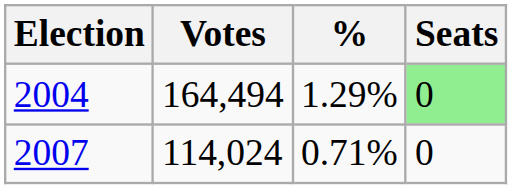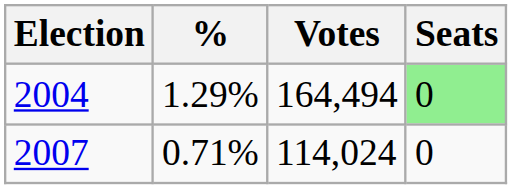 <table class=wikitable>
 <tr>
 <th>Election</th>
+<th>%</th>
 <th>Votes</th>
-<th>%</th>
 <th>Seats</th>
 </tr>
 <tr>
 <td><a href='#'>2004</a></td>
+<td>1.29%</td>
 <td>164,494</td>
-<td>1.29%</td>
 <td style="background: lightgreen;">0</td>
 </tr>
 <tr>
 <td><a href='#'>2007</a></td>
+<td>0.71%</td>
 <td>114,024</td>
-<td>0.71%</td>
 <td>0</td>
 </tr>
 </table>
